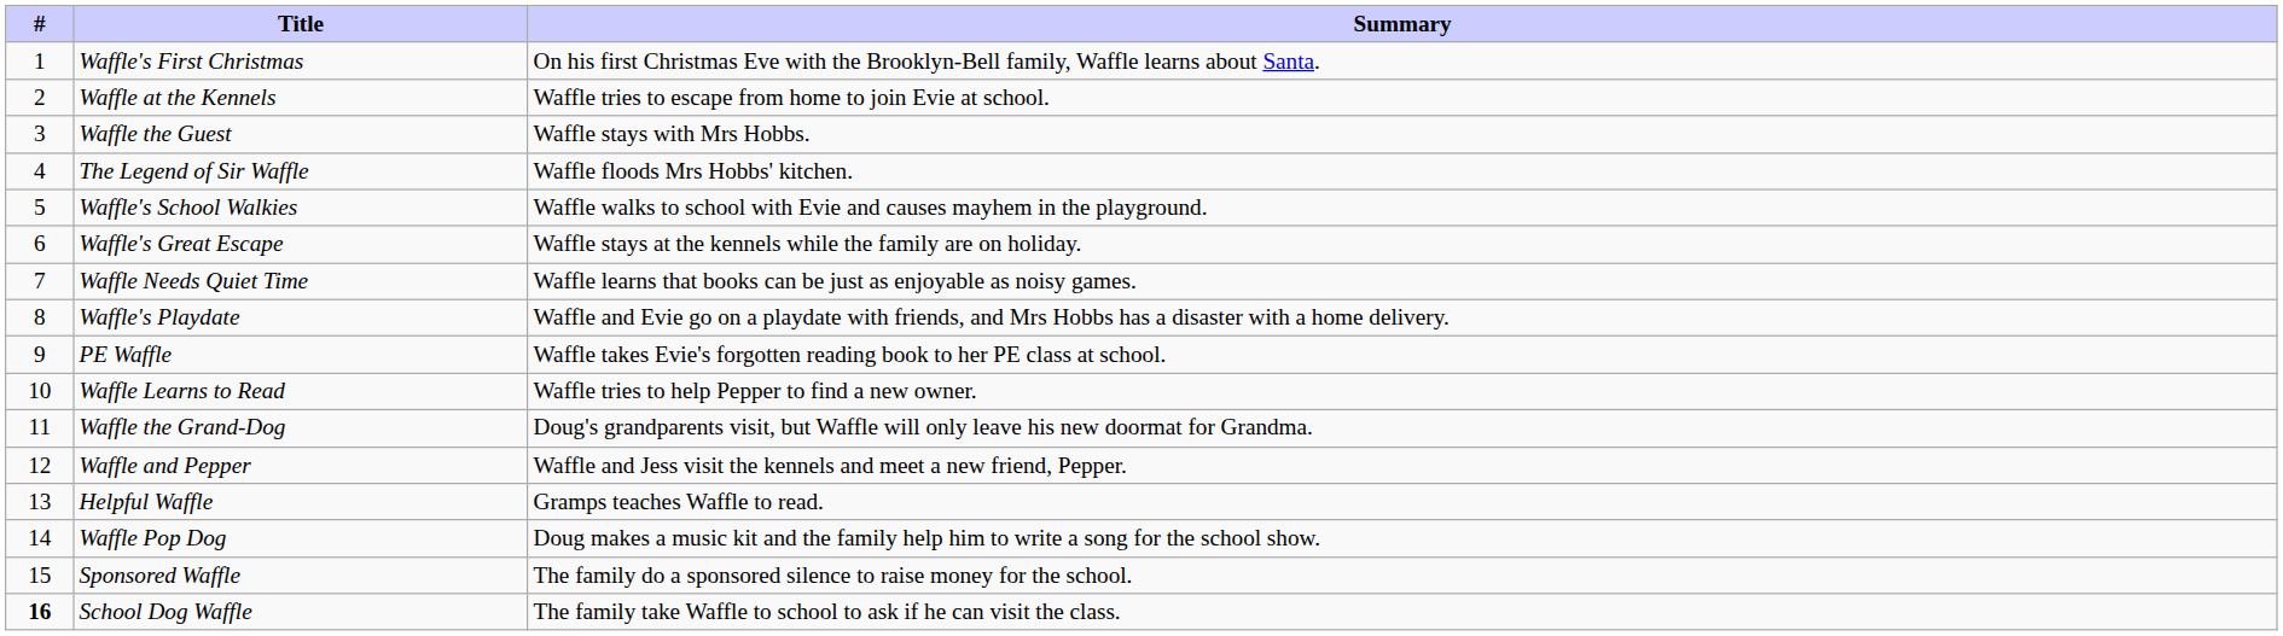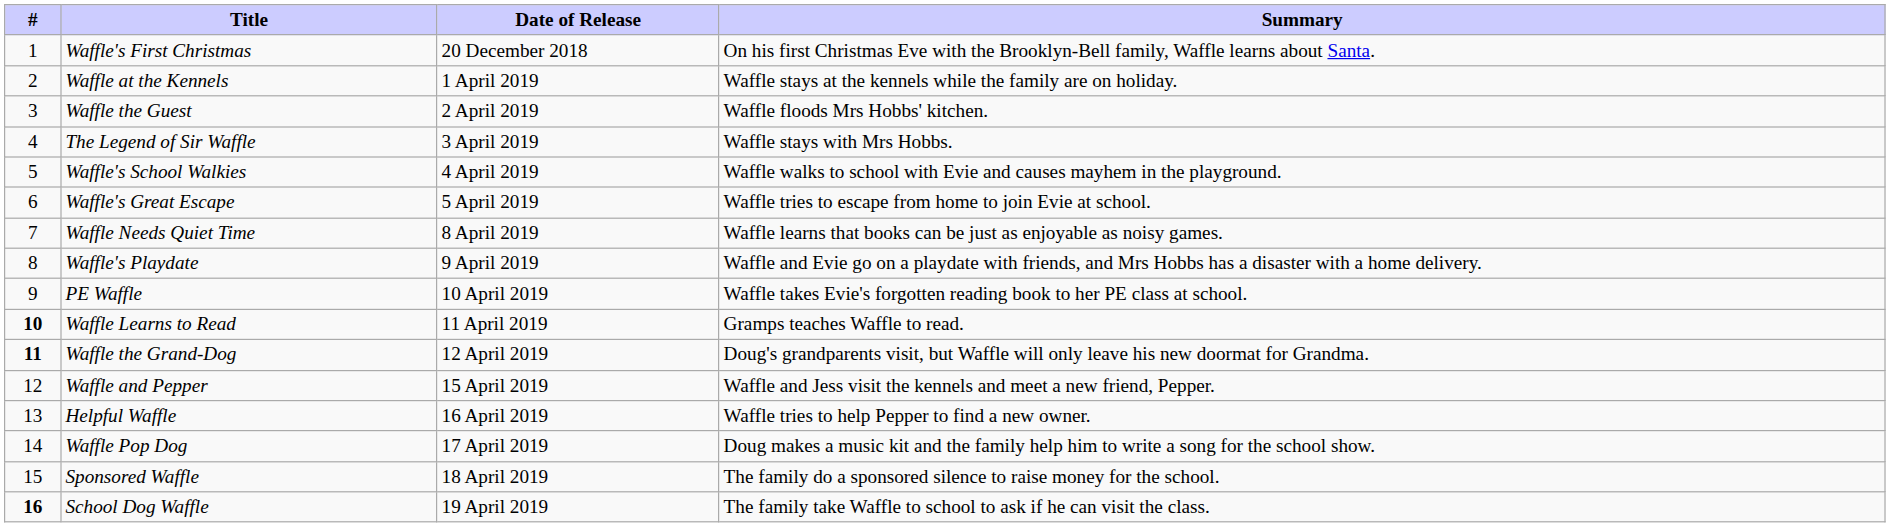 <table class="wikitable" style="width:99%;">
 <tr>
 <th style="background:#ccf; width:3%;">#</th>
 <th style="background:#ccf; width:20%;">Title</th>
+<th style="background:#ccf; width:15%;">Date of Release</th>
 <th style="background:#ccf;">Summary</th>
 </tr>
 <tr>
 <td style="text-align:center;">1</td>
 <td><em>Waffle's First Christmas</em></td>
+<td>20 December 2018</td>
 <td>On his first Christmas Eve with the Brooklyn-Bell family, Waffle learns about <a href='#'>Santa</a>.</td>
 </tr>
 <tr>
 <td style="text-align:center;">2</td>
 <td><em>Waffle at the Kennels</em></td>
-<td>Waffle tries to escape from home to join Evie at school.</td>
+<td>1 April 2019</td>
+<td>Waffle stays at the kennels while the family are on holiday.</td>
 </tr>
 <tr>
 <td style="text-align:center;">3</td>
 <td><em>Waffle the Guest</em></td>
-<td>Waffle stays with Mrs Hobbs.</td>
+<td>2 April 2019</td>
+<td>Waffle floods Mrs Hobbs' kitchen.</td>
 </tr>
 <tr>
 <td style="text-align:center;">4</td>
 <td><em>The Legend of Sir Waffle</em></td>
-<td>Waffle floods Mrs Hobbs' kitchen.</td>
+<td>3 April 2019</td>
+<td>Waffle stays with Mrs Hobbs.</td>
 </tr>
 <tr>
 <td style="text-align:center;">5</td>
 <td><em>Waffle's School Walkies</em></td>
+<td>4 April 2019</td>
 <td>Waffle walks to school with Evie and causes mayhem in the playground.</td>
 </tr>
 <tr>
 <td style="text-align:center;">6</td>
 <td><em>Waffle's Great Escape</em></td>
-<td>Waffle stays at the kennels while the family are on holiday.</td>
+<td>5 April 2019</td>
+<td>Waffle tries to escape from home to join Evie at school.</td>
 </tr>
 <tr>
 <td style="text-align:center;">7</td>
 <td><em>Waffle Needs Quiet Time</em></td>
+<td>8 April 2019</td>
 <td>Waffle learns that books can be just as enjoyable as noisy games.</td>
 </tr>
 <tr>
 <td style="text-align:center;">8</td>
 <td><em>Waffle's Playdate</em></td>
+<td>9 April 2019</td>
 <td>Waffle and Evie go on a playdate with friends, and Mrs Hobbs has a disaster with a home delivery.</td>
 </tr>
 <tr>
 <td style="text-align:center;">9</td>
 <td><em>PE Waffle</em></td>
+<td>10 April 2019</td>
 <td>Waffle takes Evie's forgotten reading book to her PE class at school.</td>
 </tr>
 <tr>
-<td style="text-align:center;">10</td>
+<td style="text-align:center;"><strong>10</strong></td>
 <td><em>Waffle Learns to Read</em></td>
-<td>Waffle tries to help Pepper to find a new owner.</td>
+<td>11 April 2019</td>
+<td>Gramps teaches Waffle to read.</td>
 </tr>
 <tr>
-<td style="text-align:center;">11</td>
+<td style="text-align:center;"><strong>11</strong></td>
 <td><em>Waffle the Grand-Dog</em></td>
+<td>12 April 2019</td>
 <td>Doug's grandparents visit, but Waffle will only leave his new doormat for Grandma.</td>
 </tr>
 <tr>
 <td style="text-align:center;">12</td>
 <td><em>Waffle and Pepper</em></td>
+<td>15 April 2019</td>
 <td>Waffle and Jess visit the kennels and meet a new friend, Pepper.</td>
 </tr>
 <tr>
 <td style="text-align:center;">13</td>
 <td><em>Helpful Waffle</em></td>
-<td>Gramps teaches Waffle to read.</td>
+<td>16 April 2019</td>
+<td>Waffle tries to help Pepper to find a new owner.</td>
 </tr>
 <tr>
 <td style="text-align:center;">14</td>
 <td><em>Waffle Pop Dog</em></td>
+<td>17 April 2019</td>
 <td>Doug makes a music kit and the family help him to write a song for the school show.</td>
 </tr>
 <tr>
 <td style="text-align:center;">15</td>
 <td><em>Sponsored Waffle</em></td>
+<td>18 April 2019</td>
 <td>The family do a sponsored silence to raise money for the school.</td>
 </tr>
 <tr>
 <td style="text-align:center;"><strong>16</strong></td>
 <td><em>School Dog Waffle</em></td>
+<td>19 April 2019</td>
 <td>The family take Waffle to school to ask if he can visit the class.</td>
 </tr>
 </table>
